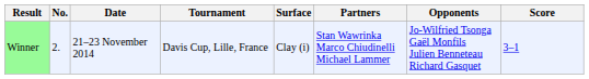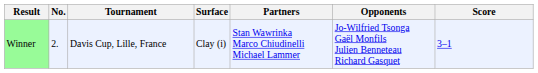 <table class="sortable wikitable">
 <tr>
 <th width=70>Result</th>
 <th width=20>No.</th>
-<th width=175>Date</th>
 <th width=225>Tournament</th>
 <th width=50>Surface</th>
 <th width=180>Partners</th>
 <th width=180>Opponents</th>
 <th width=180>Score</th>
 </tr>
 <tr bgcolor=#ECF2FF>
 <td style="background:#98fb98;">Winner</td>
 <td>2.</td>
-<td>21–23 November 2014</td>
 <td>Davis Cup, Lille, France</td>
 <td>Clay (i)</td>
 <td> <a href='#'>Stan Wawrinka</a> <br> <a href='#'>Marco Chiudinelli</a> <br> <a href='#'>Michael Lammer</a></td>
 <td> <a href='#'>Jo-Wilfried Tsonga</a> <br>  <a href='#'>Gaël Monfils</a> <br>  <a href='#'>Julien Benneteau</a> <br>  <a href='#'>Richard Gasquet</a></td>
 <td><a href='#'>3–1</a></td>
 </tr>
 </table>
